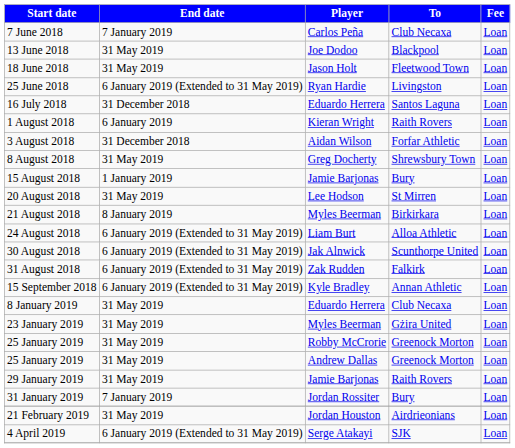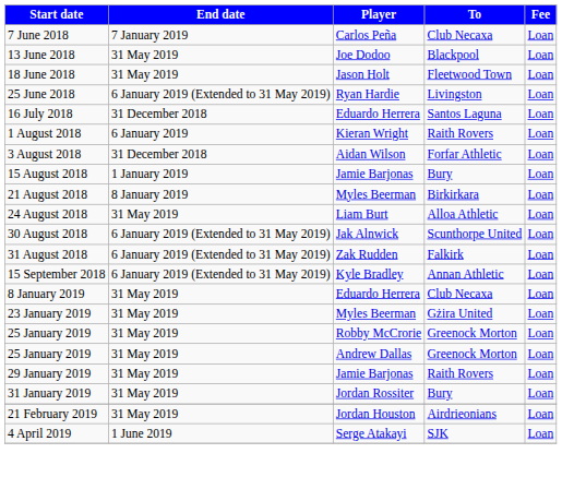 <table class="wikitable sortable">
 <tr>
 <th style="background:#00f; color:white;">Start date</th>
 <th style="background:#00f; color:white;">End date</th>
 <th style="background:#00f; color:white;">Player</th>
 <th style="background:#00f; color:white;">To</th>
 <th style="background:#00f; color:white;">Fee</th>
 </tr>
 <tr>
 <td>7 June 2018</td>
 <td>7 January 2019</td>
 <td style="text-align:left;"> <a href='#'>Carlos Peña</a></td>
 <td style="text-align:left;"> <a href='#'>Club Necaxa</a></td>
 <td><a href='#'>Loan</a></td>
 </tr>
 <tr>
 <td>13 June 2018</td>
 <td>31 May 2019</td>
 <td style="text-align:left;"> <a href='#'>Joe Dodoo</a></td>
 <td style="text-align:left;"> <a href='#'>Blackpool</a></td>
 <td><a href='#'>Loan</a></td>
 </tr>
 <tr>
 <td>18 June 2018</td>
 <td>31 May 2019</td>
 <td style="text-align:left;"> <a href='#'>Jason Holt</a></td>
 <td style="text-align:left;"> <a href='#'>Fleetwood Town</a></td>
 <td><a href='#'>Loan</a></td>
 </tr>
 <tr>
 <td>25 June 2018</td>
 <td>6 January 2019 (Extended to 31 May 2019)</td>
 <td style="text-align:left;"> <a href='#'>Ryan Hardie</a></td>
 <td style="text-align:left;"> <a href='#'>Livingston</a></td>
 <td><a href='#'>Loan</a></td>
 </tr>
 <tr>
 <td>16 July 2018</td>
 <td>31 December 2018</td>
 <td style="text-align:left;"> <a href='#'>Eduardo Herrera</a></td>
 <td style="text-align:left;"> <a href='#'>Santos Laguna</a></td>
 <td><a href='#'>Loan</a></td>
 </tr>
 <tr>
 <td>1 August 2018</td>
 <td>6 January 2019</td>
 <td style="text-align:left;"> <a href='#'>Kieran Wright</a></td>
 <td style="text-align:left;"> <a href='#'>Raith Rovers</a></td>
 <td><a href='#'>Loan</a></td>
 </tr>
 <tr>
 <td>3 August 2018</td>
 <td>31 December 2018</td>
 <td style="text-align:left;"> <a href='#'>Aidan Wilson</a></td>
 <td style="text-align:left;"> <a href='#'>Forfar Athletic</a></td>
 <td><a href='#'>Loan</a></td>
 </tr>
 <tr>
-<td>8 August 2018</td>
-<td>31 May 2019</td>
-<td style="text-align:left;"> <a href='#'>Greg Docherty</a></td>
-<td style="text-align:left;"> <a href='#'>Shrewsbury Town</a></td>
-<td><a href='#'>Loan</a></td>
-</tr>
-<tr>
 <td>15 August 2018</td>
 <td>1 January 2019</td>
 <td style="text-align:left;"> <a href='#'>Jamie Barjonas</a></td>
 <td style="text-align:left;"> <a href='#'>Bury</a></td>
-<td><a href='#'>Loan</a></td>
-</tr>
-<tr>
-<td>20 August 2018</td>
-<td>31 May 2019</td>
-<td style="text-align:left;"> <a href='#'>Lee Hodson</a></td>
-<td style="text-align:left;"> <a href='#'>St Mirren</a></td>
 <td><a href='#'>Loan</a></td>
 </tr>
 <tr>
 <td>21 August 2018</td>
 <td>8 January 2019</td>
 <td style="text-align:left;"> <a href='#'>Myles Beerman</a></td>
 <td style="text-align:left;"> <a href='#'>Birkirkara</a></td>
 <td><a href='#'>Loan</a></td>
 </tr>
 <tr>
 <td>24 August 2018</td>
-<td>6 January 2019 (Extended to 31 May 2019)</td>
+<td>31 May 2019</td>
 <td style="text-align:left;"> <a href='#'>Liam Burt</a></td>
 <td style="text-align:left;"> <a href='#'>Alloa Athletic</a></td>
 <td><a href='#'>Loan</a></td>
 </tr>
 <tr>
 <td>30 August 2018</td>
 <td>6 January 2019 (Extended to 31 May 2019)</td>
 <td style="text-align:left;"> <a href='#'>Jak Alnwick</a></td>
 <td style="text-align:left;"> <a href='#'>Scunthorpe United</a></td>
 <td><a href='#'>Loan</a></td>
 </tr>
 <tr>
 <td>31 August 2018</td>
 <td>6 January 2019 (Extended to 31 May 2019)</td>
 <td style="text-align:left;"> <a href='#'>Zak Rudden</a></td>
 <td style="text-align:left;"> <a href='#'>Falkirk</a></td>
 <td><a href='#'>Loan</a></td>
 </tr>
 <tr>
 <td>15 September 2018</td>
 <td>6 January 2019 (Extended to 31 May 2019)</td>
 <td style="text-align:left;"> <a href='#'>Kyle Bradley</a></td>
 <td style="text-align:left;"> <a href='#'>Annan Athletic</a></td>
 <td><a href='#'>Loan</a></td>
 </tr>
 <tr>
 <td>8 January 2019</td>
 <td>31 May 2019</td>
 <td style="text-align:left;"> <a href='#'>Eduardo Herrera</a></td>
 <td style="text-align:left;"> <a href='#'>Club Necaxa</a></td>
 <td><a href='#'>Loan</a></td>
 </tr>
 <tr>
 <td>23 January 2019</td>
 <td>31 May 2019</td>
 <td style="text-align:left;"> <a href='#'>Myles Beerman</a></td>
 <td style="text-align:left;"> <a href='#'>Gżira United</a></td>
 <td><a href='#'>Loan</a></td>
 </tr>
 <tr>
 <td>25 January 2019</td>
 <td>31 May 2019</td>
 <td style="text-align:left;"> <a href='#'>Robby McCrorie</a></td>
 <td style="text-align:left;"> <a href='#'>Greenock Morton</a></td>
 <td><a href='#'>Loan</a></td>
 </tr>
 <tr>
 <td>25 January 2019</td>
 <td>31 May 2019</td>
 <td style="text-align:left;"> <a href='#'>Andrew Dallas</a></td>
 <td style="text-align:left;"> <a href='#'>Greenock Morton</a></td>
 <td><a href='#'>Loan</a></td>
 </tr>
 <tr>
 <td>29 January 2019</td>
 <td>31 May 2019</td>
 <td style="text-align:left;"> <a href='#'>Jamie Barjonas</a></td>
 <td style="text-align:left;"> <a href='#'>Raith Rovers</a></td>
 <td><a href='#'>Loan</a></td>
 </tr>
 <tr>
 <td>31 January 2019</td>
-<td>7 January 2019</td>
+<td>31 May 2019</td>
 <td style="text-align:left;"> <a href='#'>Jordan Rossiter</a></td>
 <td style="text-align:left;"> <a href='#'>Bury</a></td>
 <td><a href='#'>Loan</a></td>
 </tr>
 <tr>
 </tr>
 <tr>
 <td>21 February 2019</td>
 <td>31 May 2019</td>
 <td style="text-align:left;"> <a href='#'>Jordan Houston</a></td>
 <td style="text-align:left;"> <a href='#'>Airdrieonians</a></td>
 <td><a href='#'>Loan</a></td>
 </tr>
 <tr>
 <td>4 April 2019</td>
-<td>6 January 2019 (Extended to 31 May 2019)</td>
+<td>1 June 2019</td>
 <td style="text-align:left;"> <a href='#'>Serge Atakayi</a></td>
 <td style="text-align:left;"> <a href='#'>SJK</a></td>
 <td><a href='#'>Loan</a></td>
 </tr>
 <tr>
 </tr>
 </table>
